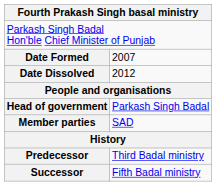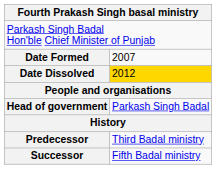 <table class="wikitable">
 <tr>
 <th colspan="2">Fourth Prakash Singh basal ministry</th>
 </tr>
 <tr>
 <td colspan="2"><a href='#'>Parkash Singh Badal</a><br><a href='#'>Hon'ble</a> <a href='#'>Chief Minister of Punjab</a></td>
 </tr>
 <tr>
 <th>Date Formed</th>
 <td>2007</td>
 </tr>
 <tr>
 <th>Date Dissolved</th>
-<td>2012</td>
+<td style="background: gold;">2012</td>
 </tr>
 <tr>
 <th colspan="2">People and organisations</th>
 </tr>
 <tr>
 <th>Head of government</th>
 <td><a href='#'>Parkash Singh Badal</a></td>
-</tr>
-<tr>
-<th>Member parties</th>
-<td><a href='#'>SAD</a></td>
 </tr>
 <tr>
 <th colspan="2">History</th>
 </tr>
 <tr>
 <th>Predecessor</th>
 <td><a href='#'>Third Badal ministry</a></td>
 </tr>
 <tr>
 <th>Successor</th>
 <td><a href='#'>Fifth Badal ministry</a></td>
 </tr>
 </table>
